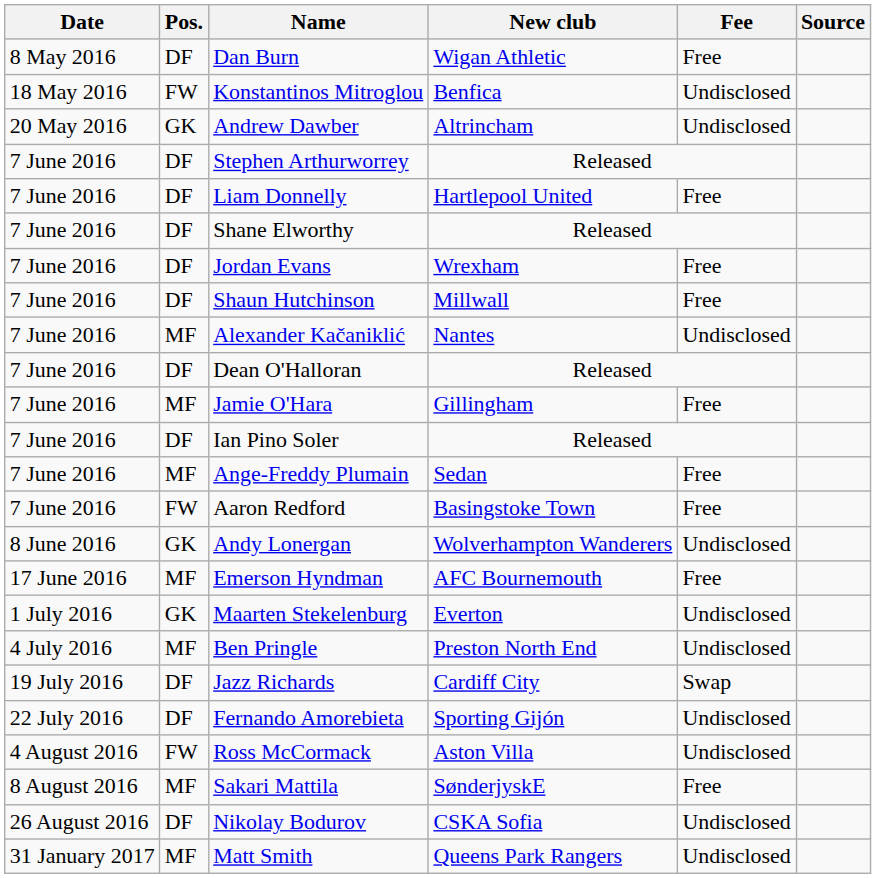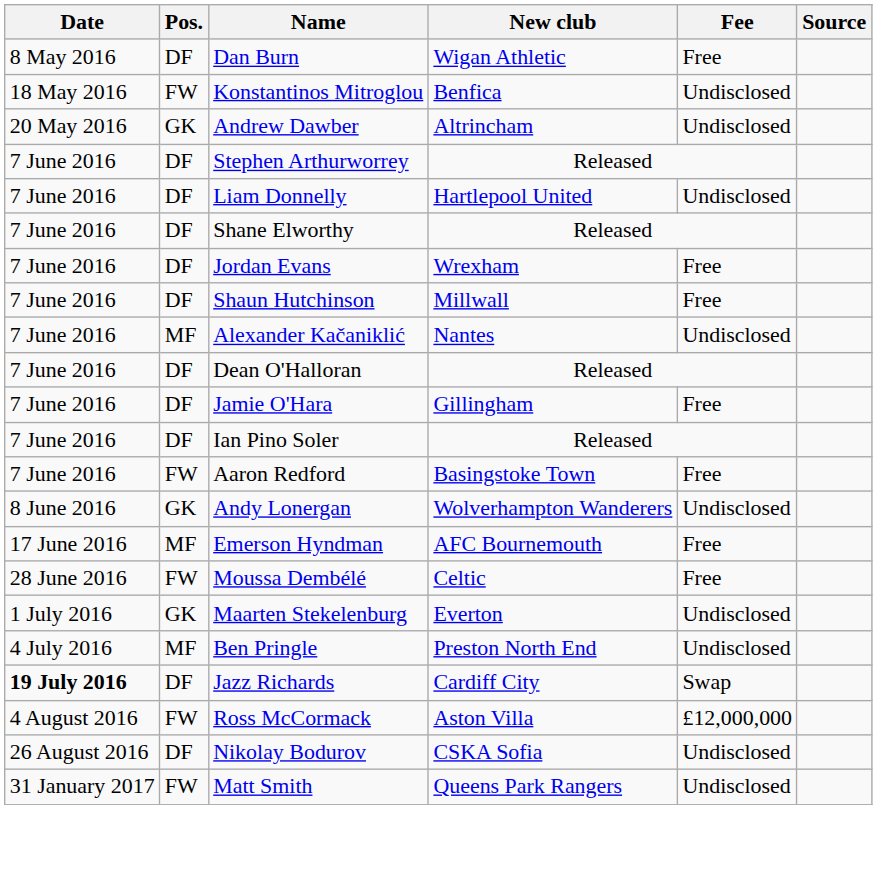 <table class="wikitable" style="text-align:left">
 <tr>
 <th>Date</th>
 <th>Pos.</th>
 <th>Name</th>
 <th>New club</th>
 <th>Fee</th>
 <th>Source</th>
 </tr>
 <tr>
 <td>8 May 2016</td>
 <td>DF</td>
 <td> <a href='#'>Dan Burn</a></td>
 <td> <a href='#'>Wigan Athletic</a></td>
 <td>Free</td>
 <td></td>
 </tr>
 <tr>
 <td>18 May 2016</td>
 <td>FW</td>
 <td> <a href='#'>Konstantinos Mitroglou</a></td>
 <td> <a href='#'>Benfica</a></td>
 <td>Undisclosed</td>
 <td></td>
 </tr>
 <tr>
 <td>20 May 2016</td>
 <td>GK</td>
 <td> <a href='#'>Andrew Dawber</a></td>
 <td> <a href='#'>Altrincham</a></td>
 <td>Undisclosed</td>
 <td></td>
 </tr>
 <tr>
 <td>7 June 2016</td>
 <td>DF</td>
 <td> <a href='#'>Stephen Arthurworrey</a></td>
 <td colspan="2" style="text-align:center;">Released</td>
 <td></td>
 </tr>
 <tr>
 <td>7 June 2016</td>
 <td>DF</td>
 <td> <a href='#'>Liam Donnelly</a></td>
 <td> <a href='#'>Hartlepool United</a></td>
-<td>Free</td>
+<td>Undisclosed</td>
 <td></td>
 </tr>
 <tr>
 <td>7 June 2016</td>
 <td>DF</td>
 <td> Shane Elworthy</td>
 <td colspan="2" style="text-align:center;">Released</td>
 <td></td>
 </tr>
 <tr>
 <td>7 June 2016</td>
 <td>DF</td>
 <td> <a href='#'>Jordan Evans</a></td>
 <td> <a href='#'>Wrexham</a></td>
 <td>Free</td>
 <td></td>
 </tr>
 <tr>
 <td>7 June 2016</td>
 <td>DF</td>
 <td> <a href='#'>Shaun Hutchinson</a></td>
 <td> <a href='#'>Millwall</a></td>
 <td>Free</td>
 <td></td>
 </tr>
 <tr>
 <td>7 June 2016</td>
 <td>MF</td>
 <td> <a href='#'>Alexander Kačaniklić</a></td>
 <td> <a href='#'>Nantes</a></td>
 <td>Undisclosed</td>
 <td></td>
 </tr>
 <tr>
 <td>7 June 2016</td>
 <td>DF</td>
 <td> Dean O'Halloran</td>
 <td colspan="2" style="text-align:center;">Released</td>
 <td></td>
 </tr>
 <tr>
 <td>7 June 2016</td>
-<td>MF</td>
+<td>DF</td>
 <td> <a href='#'>Jamie O'Hara</a></td>
 <td> <a href='#'>Gillingham</a></td>
 <td>Free</td>
 <td></td>
 </tr>
 <tr>
 <td>7 June 2016</td>
 <td>DF</td>
 <td> Ian Pino Soler</td>
 <td colspan="2" style="text-align:center;">Released</td>
-<td></td>
-</tr>
-<tr>
-<td>7 June 2016</td>
-<td>MF</td>
-<td> <a href='#'>Ange-Freddy Plumain</a></td>
-<td> <a href='#'>Sedan</a></td>
-<td>Free</td>
 <td></td>
 </tr>
 <tr>
 <td>7 June 2016</td>
 <td>FW</td>
 <td> Aaron Redford</td>
 <td> <a href='#'>Basingstoke Town</a></td>
 <td>Free</td>
 <td></td>
 </tr>
 <tr>
 <td>8 June 2016</td>
 <td>GK</td>
 <td> <a href='#'>Andy Lonergan</a></td>
 <td> <a href='#'>Wolverhampton Wanderers</a></td>
 <td>Undisclosed</td>
 <td></td>
 </tr>
 <tr>
 <td>17 June 2016</td>
 <td>MF</td>
 <td> <a href='#'>Emerson Hyndman</a></td>
 <td> <a href='#'>AFC Bournemouth</a></td>
 <td>Free</td>
 <td></td>
 </tr>
 <tr>
+<td>28 June 2016</td>
+<td>FW</td>
+<td> <a href='#'>Moussa Dembélé</a></td>
+<td> <a href='#'>Celtic</a></td>
+<td>Free</td>
+<td></td>
+</tr>
+<tr>
 <td>1 July 2016</td>
 <td>GK</td>
 <td> <a href='#'>Maarten Stekelenburg</a></td>
 <td> <a href='#'>Everton</a></td>
 <td>Undisclosed</td>
 <td></td>
 </tr>
 <tr>
 <td>4 July 2016</td>
 <td>MF</td>
 <td> <a href='#'>Ben Pringle</a></td>
 <td> <a href='#'>Preston North End</a></td>
 <td>Undisclosed</td>
 <td></td>
 </tr>
 <tr>
-<td>19 July 2016</td>
+<td><strong>19 July 2016</strong></td>
 <td>DF</td>
 <td> <a href='#'>Jazz Richards</a></td>
 <td> <a href='#'>Cardiff City</a></td>
 <td>Swap</td>
 <td></td>
 </tr>
 <tr>
-<td>22 July 2016</td>
-<td>DF</td>
-<td> <a href='#'>Fernando Amorebieta</a></td>
-<td> <a href='#'>Sporting Gijón</a></td>
-<td>Undisclosed</td>
-<td></td>
-</tr>
-<tr>
 <td>4 August 2016</td>
 <td>FW</td>
 <td> <a href='#'>Ross McCormack</a></td>
 <td> <a href='#'>Aston Villa</a></td>
-<td>Undisclosed</td>
-<td></td>
-</tr>
-<tr>
-<td>8 August 2016</td>
-<td>MF</td>
-<td> <a href='#'>Sakari Mattila</a></td>
-<td> <a href='#'>SønderjyskE</a></td>
-<td>Free</td>
+<td>£12,000,000</td>
 <td></td>
 </tr>
 <tr>
 <td>26 August 2016</td>
 <td>DF</td>
 <td> <a href='#'>Nikolay Bodurov</a></td>
 <td> <a href='#'>CSKA Sofia</a></td>
 <td>Undisclosed</td>
 <td></td>
 </tr>
 <tr>
 <td>31 January 2017</td>
-<td>MF</td>
+<td>FW</td>
 <td> <a href='#'>Matt Smith</a></td>
 <td> <a href='#'>Queens Park Rangers</a></td>
 <td>Undisclosed</td>
 <td></td>
 </tr>
 </table>
